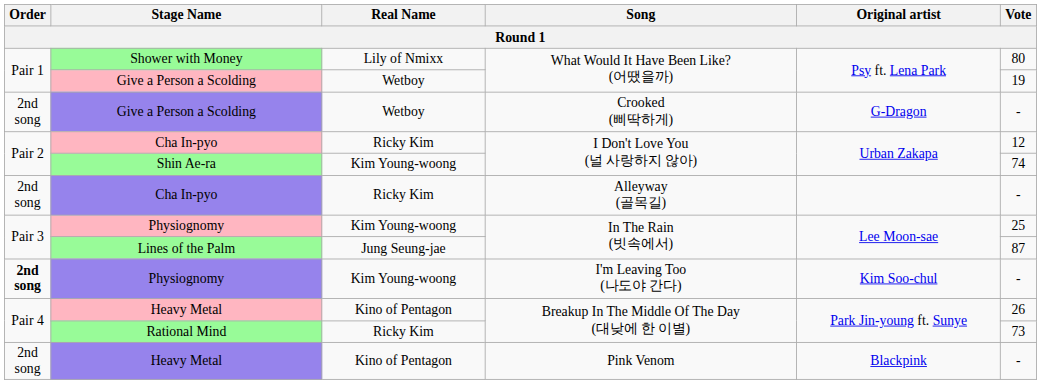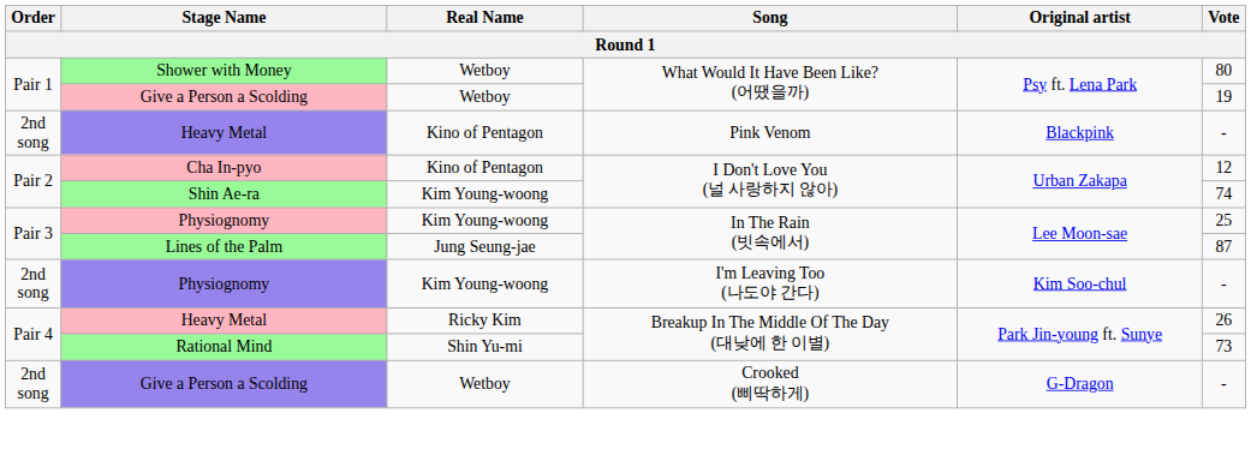 <table class="wikitable" style="text-align:center; width:95%;">
 <tr>
 <th style="width:1%;">Order</th>
 <th style="width:20%;">Stage Name</th>
 <th style="width:12%;">Real Name</th>
 <th style="width:23%;">Song</th>
 <th style="width:15%;">Original artist</th>
 <th style="width:1%;">Vote</th>
 </tr>
 <tr>
 <th colspan=6>Round 1</th>
 </tr>
 <tr>
 <td rowspan=2>Pair 1</td>
 <td bgcolor="palegreen">Shower with Money</td>
-<td>Lily of Nmixx</td>
+<td>Wetboy</td>
 <td rowspan=2>What Would It Have Been Like?<br>(어땠을까)</td>
 <td rowspan=2><a href='#'>Psy</a> ft. <a href='#'>Lena Park</a></td>
 <td>80</td>
 </tr>
 <tr>
 <td bgcolor="lightpink">Give a Person a Scolding</td>
 <td>Wetboy</td>
 <td>19</td>
 </tr>
 <tr>
 <td>2nd song</td>
-<td bgcolor="#9683EC">Give a Person a Scolding</td>
-<td>Wetboy</td>
-<td>Crooked<br>(삐딱하게)</td>
-<td><a href='#'>G-Dragon</a></td>
+<td bgcolor="#9683EC">Heavy Metal</td>
+<td>Kino of Pentagon</td>
+<td>Pink Venom</td>
+<td><a href='#'>Blackpink</a></td>
 <td>-</td>
 </tr>
 <tr>
 <td rowspan=2>Pair 2</td>
 <td bgcolor="lightpink">Cha In-pyo</td>
-<td>Ricky Kim</td>
+<td>Kino of Pentagon</td>
 <td rowspan=2>I Don't Love You<br>(널 사랑하지 않아)</td>
 <td rowspan=2><a href='#'>Urban Zakapa</a></td>
 <td>12</td>
 </tr>
 <tr>
 <td bgcolor="palegreen">Shin Ae-ra</td>
 <td>Kim Young-woong</td>
 <td>74</td>
-</tr>
-<tr>
-<td>2nd song</td>
-<td bgcolor="#9683EC">Cha In-pyo</td>
-<td>Ricky Kim</td>
-<td>Alleyway<br>(골목길)</td>
-<td></td>
-<td>-</td>
 </tr>
 <tr>
 <td rowspan=2>Pair 3</td>
 <td bgcolor="lightpink">Physiognomy</td>
 <td>Kim Young-woong</td>
 <td rowspan=2>In The Rain<br>(빗속에서)</td>
 <td rowspan=2><a href='#'>Lee Moon-sae</a></td>
 <td>25</td>
 </tr>
 <tr>
 <td bgcolor="palegreen">Lines of the Palm</td>
 <td>Jung Seung-jae</td>
 <td>87</td>
 </tr>
 <tr>
-<td><strong>2nd song</strong></td>
+<td>2nd song</td>
 <td bgcolor="#9683EC">Physiognomy</td>
 <td>Kim Young-woong</td>
 <td>I'm Leaving Too<br>(나도야 간다)</td>
 <td><a href='#'>Kim Soo-chul</a></td>
 <td>-</td>
 </tr>
 <tr>
 <td rowspan=2>Pair 4</td>
 <td bgcolor="lightpink">Heavy Metal</td>
-<td>Kino of Pentagon</td>
+<td>Ricky Kim</td>
 <td rowspan=2>Breakup In The Middle Of The Day<br>(대낮에 한 이별)</td>
 <td rowspan=2><a href='#'>Park Jin-young</a> ft. <a href='#'>Sunye</a></td>
 <td>26</td>
 </tr>
 <tr>
 <td bgcolor="palegreen">Rational Mind</td>
-<td>Ricky Kim</td>
+<td>Shin Yu-mi</td>
 <td>73</td>
 </tr>
 <tr>
 <td>2nd song</td>
-<td bgcolor="#9683EC">Heavy Metal</td>
-<td>Kino of Pentagon</td>
-<td>Pink Venom</td>
-<td><a href='#'>Blackpink</a></td>
+<td bgcolor="#9683EC">Give a Person a Scolding</td>
+<td>Wetboy</td>
+<td>Crooked<br>(삐딱하게)</td>
+<td><a href='#'>G-Dragon</a></td>
 <td>-</td>
 </tr>
 </table>
